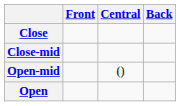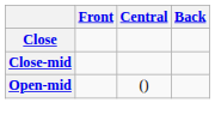 <table class="wikitable" style="text-align:center">
 <tr>
 <th></th>
 <th><a href='#'>Front</a></th>
 <th><a href='#'>Central</a></th>
 <th><a href='#'>Back</a></th>
 </tr>
 <tr align="center">
 <th><a href='#'>Close</a></th>
 <td></td>
 <td></td>
 <td></td>
 </tr>
 <tr align="center">
 <th><a href='#'>Close-mid</a></th>
 <td></td>
 <td></td>
 <td></td>
 </tr>
 <tr>
 <th><a href='#'>Open-mid</a></th>
 <td></td>
 <td>()</td>
 <td></td>
 </tr>
-<tr align="center">
-<th><a href='#'>Open</a></th>
-<td></td>
-<td></td>
-<td></td>
-</tr>
 </table>
